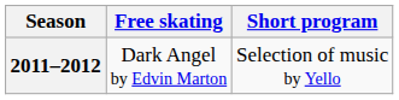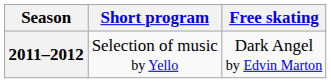 <table class=wikitable style=text-align:center>
 <tr>
 <th>Season</th>
+<th><a href='#'>Short program</a></th>
 <th><a href='#'>Free skating</a></th>
-<th><a href='#'>Short program</a></th>
 </tr>
 <tr>
 <th>2011–2012 <br> </th>
+<td>Selection of music <br><small> by <a href='#'>Yello</a> </small></td>
 <td>Dark Angel <br><small> by <a href='#'>Edvin Marton</a></small></td>
-<td>Selection of music <br><small> by <a href='#'>Yello</a> </small></td>
 </tr>
 </table>
